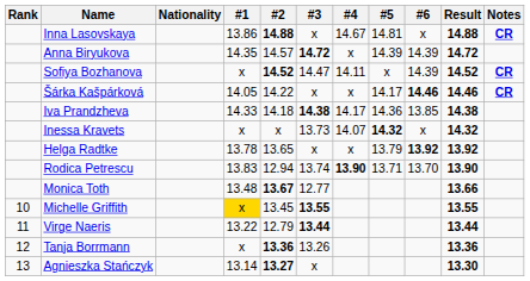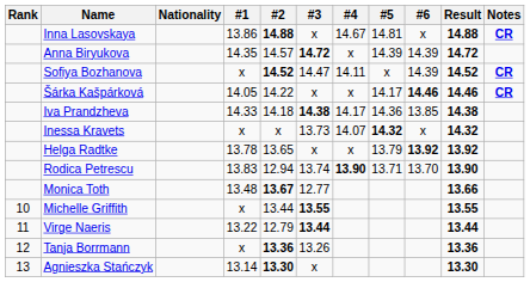 <table class="wikitable sortable" style="text-align:center">
 <tr>
 <th>Rank</th>
 <th>Name</th>
 <th>Nationality</th>
 <th>#1</th>
 <th>#2</th>
 <th>#3</th>
 <th>#4</th>
 <th>#5</th>
 <th>#6</th>
 <th>Result</th>
 <th>Notes</th>
 </tr>
 <tr>
 <td></td>
 <td align="left"><a href='#'>Inna Lasovskaya</a></td>
 <td align=left></td>
 <td>13.86</td>
 <td><strong>14.88</strong></td>
 <td>x</td>
 <td>14.67</td>
 <td>14.81</td>
 <td>x</td>
 <td><strong>14.88</strong></td>
 <td><strong><a href='#'>CR</a></strong></td>
 </tr>
 <tr>
 <td></td>
 <td align="left"><a href='#'>Anna Biryukova</a></td>
 <td align=left></td>
 <td>14.35</td>
 <td>14.57</td>
 <td><strong>14.72</strong></td>
 <td>x</td>
 <td>14.39</td>
 <td>14.39</td>
 <td><strong>14.72</strong></td>
 <td></td>
 </tr>
 <tr>
 <td></td>
 <td align="left"><a href='#'>Sofiya Bozhanova</a></td>
 <td align=left></td>
 <td>x</td>
 <td><strong>14.52</strong></td>
 <td>14.47</td>
 <td>14.11</td>
 <td>x</td>
 <td>14.39</td>
 <td><strong>14.52</strong></td>
 <td><strong><a href='#'>CR</a></strong></td>
 </tr>
 <tr>
 <td></td>
 <td align="left"><a href='#'>Šárka Kašpárková</a></td>
 <td align=left></td>
 <td>14.05</td>
 <td>14.22</td>
 <td>x</td>
 <td>x</td>
 <td>14.17</td>
 <td><strong>14.46</strong></td>
 <td><strong>14.46</strong></td>
 <td><strong><a href='#'>CR</a></strong></td>
 </tr>
 <tr>
 <td></td>
 <td align="left"><a href='#'>Iva Prandzheva</a></td>
 <td align=left></td>
 <td>14.33</td>
 <td>14.18</td>
 <td><strong>14.38</strong></td>
 <td>14.17</td>
 <td>14.36</td>
 <td>13.85</td>
 <td><strong>14.38</strong></td>
 <td></td>
 </tr>
 <tr>
 <td></td>
 <td align="left"><a href='#'>Inessa Kravets</a></td>
 <td align=left></td>
 <td>x</td>
 <td>x</td>
 <td>13.73</td>
 <td>14.07</td>
 <td><strong>14.32</strong></td>
 <td>x</td>
 <td><strong>14.32</strong></td>
 <td></td>
 </tr>
 <tr>
 <td></td>
 <td align="left"><a href='#'>Helga Radtke</a></td>
 <td align=left></td>
 <td>13.78</td>
 <td>13.65</td>
 <td>x</td>
 <td>x</td>
 <td>13.79</td>
 <td><strong>13.92</strong></td>
 <td><strong>13.92</strong></td>
 <td></td>
 </tr>
 <tr>
 <td></td>
 <td align="left"><a href='#'>Rodica Petrescu</a></td>
 <td align=left></td>
 <td>13.83</td>
 <td>12.94</td>
 <td>13.74</td>
 <td><strong>13.90</strong></td>
 <td>13.71</td>
 <td>13.70</td>
 <td><strong>13.90</strong></td>
 <td></td>
 </tr>
 <tr>
 <td></td>
 <td align="left"><a href='#'>Monica Toth</a></td>
 <td align=left></td>
 <td>13.48</td>
 <td><strong>13.67</strong></td>
 <td>12.77</td>
 <td></td>
 <td></td>
 <td></td>
 <td><strong>13.66</strong></td>
 <td></td>
 </tr>
 <tr>
 <td>10</td>
 <td align="left"><a href='#'>Michelle Griffith</a></td>
 <td align=left></td>
-<td style="background: gold;">x</td>
-<td>13.45</td>
+<td>x</td>
+<td>13.44</td>
 <td><strong>13.55</strong></td>
 <td></td>
 <td></td>
 <td></td>
 <td><strong>13.55</strong></td>
 <td></td>
 </tr>
 <tr>
 <td>11</td>
 <td align="left"><a href='#'>Virge Naeris</a></td>
 <td align=left></td>
 <td>13.22</td>
 <td>12.79</td>
 <td><strong>13.44</strong></td>
 <td></td>
 <td></td>
 <td></td>
 <td><strong>13.44</strong></td>
 <td></td>
 </tr>
 <tr>
 <td>12</td>
 <td align="left"><a href='#'>Tanja Borrmann</a></td>
 <td align=left></td>
 <td>x</td>
 <td><strong>13.36</strong></td>
 <td>13.26</td>
 <td></td>
 <td></td>
 <td></td>
 <td><strong>13.36</strong></td>
 <td></td>
 </tr>
 <tr>
 <td>13</td>
 <td align="left"><a href='#'>Agnieszka Stańczyk</a></td>
 <td align=left></td>
 <td>13.14</td>
-<td><strong>13.27</strong></td>
+<td><strong>13.30</strong></td>
 <td>x</td>
 <td></td>
 <td></td>
 <td></td>
 <td><strong>13.30</strong></td>
 <td></td>
 </tr>
 </table>
